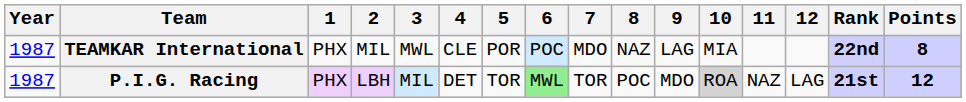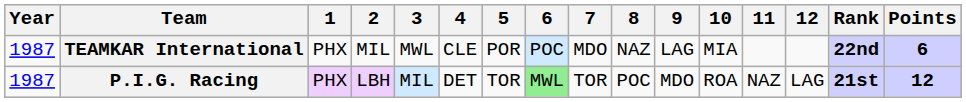 <table class="wikitable" style="text-align:center; font-size:95%">
 <tr>
 <th>Year</th>
 <th>Team</th>
 <th>1</th>
 <th>2</th>
 <th>3</th>
 <th>4</th>
 <th>5</th>
 <th>6</th>
 <th>7</th>
 <th>8</th>
 <th>9</th>
 <th>10</th>
 <th>11</th>
 <th>12</th>
 <th>Rank</th>
 <th>Points</th>
 </tr>
 <tr>
 <td><a href='#'>1987</a></td>
 <th>TEAMKAR International</th>
 <td>PHX</td>
 <td>MIL</td>
 <td>MWL</td>
 <td>CLE</td>
 <td>POR</td>
 <td style="background:#CFEAFF;">POC<br></td>
 <td>MDO</td>
 <td>NAZ</td>
 <td>LAG</td>
 <td>MIA</td>
 <td></td>
 <td></td>
 <td style="background:#CFCFFF;"><strong>22nd</strong></td>
-<td style="background:#CFCFFF;"><strong>8</strong></td>
+<td style="background:#CFCFFF;"><strong>6</strong></td>
 </tr>
 <tr>
 <td><a href='#'>1987</a></td>
 <th>P.I.G. Racing</th>
 <td style="background:#EFCFFF;">PHX<br></td>
 <td style="background:#EFCFFF;">LBH<br></td>
 <td style="background:#CFEAFF;">MIL<br></td>
 <td>DET</td>
 <td>TOR</td>
 <td style="background: lightgreen;">MWL</td>
 <td>TOR</td>
 <td>POC</td>
 <td>MDO</td>
-<td style="background: lightgrey;">ROA</td>
+<td>ROA</td>
 <td>NAZ</td>
 <td>LAG</td>
 <td style="background:#CFCFFF;"><strong>21st</strong></td>
 <td style="background:#CFCFFF;"><strong>12</strong></td>
 </tr>
 </table>
